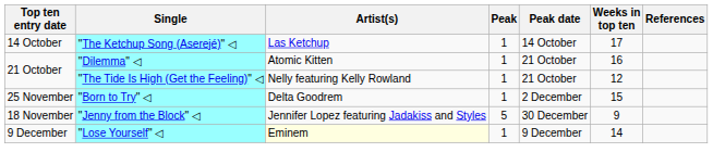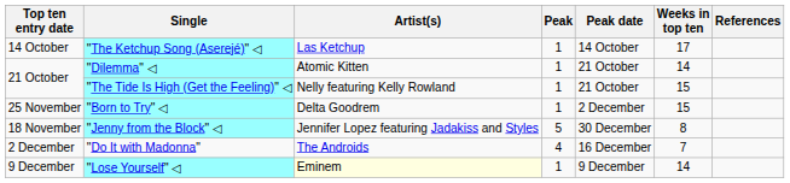 <table class="wikitable sortable">
 <tr>
 <th>Top ten<br>entry date</th>
 <th>Single</th>
 <th>Artist(s)</th>
 <th data-sort-type="number">Peak</th>
 <th>Peak date</th>
 <th data-sort-type="number">Weeks in<br>top ten</th>
 <th>References</th>
 </tr>
 <tr>
 <td>14 October</td>
 <td style="background:#9ff;">"<a href='#'>The Ketchup Song (Aserejé)</a>" ◁</td>
 <td><a href='#'>Las Ketchup</a></td>
 <td style="text-align:center;">1</td>
 <td>14 October</td>
 <td style="text-align:center;">17</td>
 <td style="text-align:center;"></td>
 </tr>
 <tr>
 <td rowspan=2>21 October</td>
 <td style="background:#9ff;">"<a href='#'>Dilemma</a>" ◁</td>
 <td>Atomic Kitten</td>
 <td style="text-align:center;">1</td>
 <td>21 October</td>
-<td style="text-align:center;">16</td>
+<td style="text-align:center;">14</td>
 <td style="text-align:center;"></td>
 </tr>
 <tr>
 <td style="background:#9ff;">"<a href='#'>The Tide Is High (Get the Feeling)</a>" ◁</td>
 <td>Nelly featuring Kelly Rowland</td>
 <td style="text-align:center;">1</td>
 <td>21 October</td>
-<td style="text-align:center;">12</td>
+<td style="text-align:center;">15</td>
 <td style="text-align:center;"></td>
 </tr>
 <tr>
 <td>25 November</td>
 <td style="background:#9ff;">"<a href='#'>Born to Try</a>" ◁</td>
 <td>Delta Goodrem</td>
 <td style="text-align:center;">1</td>
 <td>2 December</td>
 <td style="text-align:center;">15</td>
 <td style="text-align:center;"></td>
 </tr>
 <tr>
 <td>18 November</td>
 <td style="background:#9ff;">"<a href='#'>Jenny from the Block</a>" ◁</td>
 <td>Jennifer Lopez featuring <a href='#'>Jadakiss</a> and <a href='#'>Styles</a></td>
 <td style="text-align:center;">5</td>
 <td>30 December</td>
-<td style="text-align:center;">9</td>
+<td style="text-align:center;">8</td>
+<td style="text-align:center;"></td>
+</tr>
+<tr>
+<td>2 December</td>
+<td>"<a href='#'>Do It with Madonna</a>"</td>
+<td><a href='#'>The Androids</a></td>
+<td style="text-align:center;">4</td>
+<td>16 December</td>
+<td style="text-align:center;">7</td>
 <td style="text-align:center;"></td>
 </tr>
 <tr>
 <td>9 December</td>
 <td style="background:#9ff;">"<a href='#'>Lose Yourself</a>" ◁</td>
 <td style="background: lightyellow;">Eminem</td>
 <td style="text-align:center;">1</td>
 <td>9 December</td>
 <td style="text-align:center;">14</td>
 <td style="text-align:center;"></td>
 </tr>
 </table>
